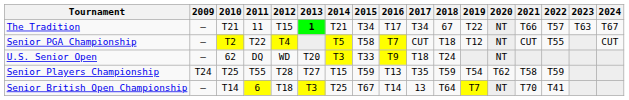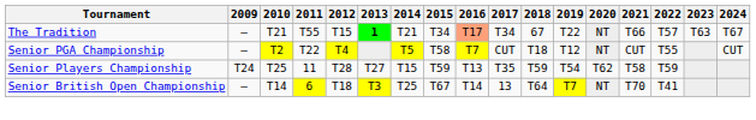 <table class="wikitable" style="font-size:95%;text-align:center;">
 <tr>
 <th>Tournament</th>
 <th>2009</th>
 <th>2010</th>
 <th>2011</th>
 <th>2012</th>
 <th>2013</th>
 <th>2014</th>
 <th>2015</th>
 <th>2016</th>
 <th>2017</th>
 <th>2018</th>
 <th>2019</th>
 <th>2020</th>
 <th>2021</th>
 <th>2022</th>
 <th>2023</th>
 <th>2024</th>
 </tr>
 <tr>
 <td align=left><a href='#'>The Tradition</a></td>
 <td>–</td>
 <td>T21</td>
-<td>11</td>
+<td>T55</td>
 <td>T15</td>
 <td style="background:lime;"><strong>1</strong></td>
 <td>T21</td>
 <td>T34</td>
-<td>T17</td>
+<td style="background: lightsalmon;">T17</td>
 <td>T34</td>
 <td>67</td>
 <td>T22</td>
 <td style="background:#eeeeee;">NT</td>
 <td>T66</td>
 <td>T57</td>
 <td>T63</td>
 <td>T67</td>
 </tr>
 <tr>
 <td align=left><a href='#'>Senior PGA Championship</a></td>
 <td>–</td>
 <td style="background:yellow;">T2</td>
 <td>T22</td>
 <td style="background:yellow;">T4</td>
 <td style="background:#eeeeee;"></td>
 <td style="background:yellow;">T5</td>
 <td>T58</td>
 <td style="background:yellow;">T7</td>
 <td>CUT</td>
 <td>T18</td>
 <td>T12</td>
 <td style="background:#eeeeee;">NT</td>
 <td>CUT</td>
 <td>T55</td>
 <td style="background:#eeeeee;"></td>
 <td>CUT</td>
 </tr>
 <tr>
-<td align=left><a href='#'>U.S. Senior Open</a></td>
-<td>–</td>
-<td>62</td>
-<td>DQ</td>
-<td>WD</td>
-<td>T20</td>
-<td style="background:yellow;">T3</td>
-<td>T33</td>
-<td style="background:yellow;">T9</td>
-<td>T18</td>
-<td>T24</td>
-<td style="background:#eeeeee;"></td>
-<td style="background:#eeeeee;">NT</td>
-<td style="background:#eeeeee;"></td>
-<td style="background:#eeeeee;"></td>
-<td style="background:#eeeeee;"></td>
-<td style="background:#eeeeee;"></td>
-</tr>
-<tr>
 <td align=left><a href='#'>Senior Players Championship</a></td>
 <td>T24</td>
 <td>T25</td>
-<td>T55</td>
+<td>11</td>
 <td>T28</td>
 <td>T27</td>
 <td>T15</td>
 <td>T59</td>
 <td>T13</td>
 <td>T35</td>
 <td>T59</td>
 <td>T54</td>
 <td>T62</td>
 <td>T58</td>
 <td>T59</td>
 <td style="background:#eeeeee;"></td>
 <td style="background:#eeeeee;"></td>
 </tr>
 <tr>
 <td align=left><a href='#'>Senior British Open Championship</a></td>
 <td>–</td>
 <td>T14</td>
 <td style="background:yellow;">6</td>
 <td>T18</td>
 <td style="background:yellow;">T3</td>
 <td>T25</td>
 <td>T67</td>
 <td>T14</td>
 <td>13</td>
 <td>T64</td>
 <td style="background:yellow;">T7</td>
 <td style="background:#eeeeee;">NT</td>
 <td>T70</td>
 <td>T41</td>
 <td style="background:#eeeeee;"></td>
 <td style="background:#eeeeee;"></td>
 </tr>
 </table>
